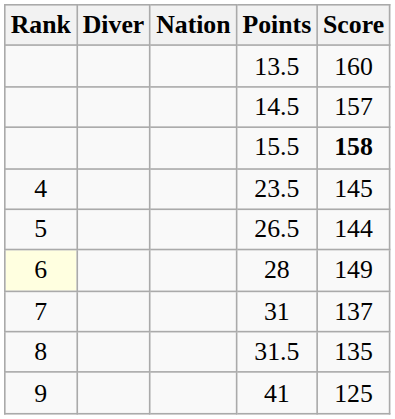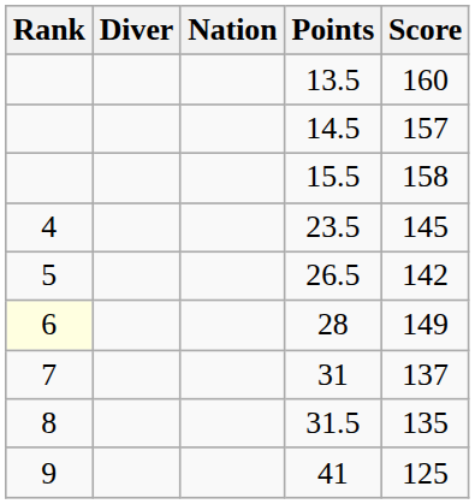 <table class="wikitable sortable" style="text-align:center">
 <tr>
 <th>Rank</th>
 <th>Diver</th>
 <th>Nation</th>
 <th>Points</th>
 <th>Score</th>
 </tr>
 <tr>
 <td></td>
 <td align=left></td>
 <td align=left></td>
 <td>13.5</td>
 <td>160</td>
 </tr>
 <tr>
 <td></td>
 <td align=left></td>
 <td align=left></td>
 <td>14.5</td>
 <td>157</td>
 </tr>
 <tr>
 <td></td>
 <td align=left></td>
 <td align=left></td>
 <td>15.5</td>
-<td><strong>158</strong></td>
+<td>158</td>
 </tr>
 <tr>
 <td>4</td>
 <td align=left></td>
 <td align=left></td>
 <td>23.5</td>
 <td>145</td>
 </tr>
 <tr>
 <td>5</td>
 <td align=left></td>
 <td align=left></td>
 <td>26.5</td>
-<td>144</td>
+<td>142</td>
 </tr>
 <tr>
 <td style="background: lightyellow;">6</td>
 <td align=left></td>
 <td align=left></td>
 <td>28</td>
 <td>149</td>
 </tr>
 <tr>
 <td>7</td>
 <td align=left></td>
 <td align=left></td>
 <td>31</td>
 <td>137</td>
 </tr>
 <tr>
 <td>8</td>
 <td align=left></td>
 <td align=left></td>
 <td>31.5</td>
 <td>135</td>
 </tr>
 <tr>
 <td>9</td>
 <td align=left></td>
 <td align=left></td>
 <td>41</td>
 <td>125</td>
 </tr>
 </table>
